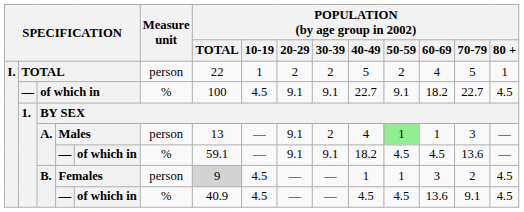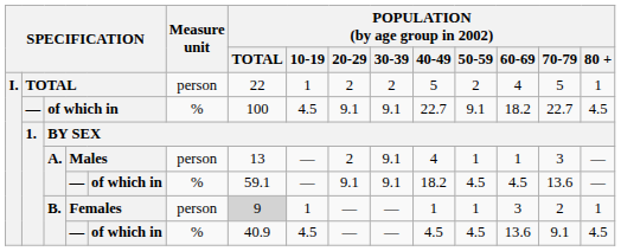 <table class="wikitable" style="font-size:85%; text-align:center">
 <tr>
 <th rowspan="2" colspan="5">SPECIFICATION</th>
 <th rowspan="2">Measure<br> unit</th>
 <th colspan="9" rowspan="1">POPULATION<br> (by age group in 2002)</th>
 </tr>
 <tr>
 <th>TOTAL</th>
 <th>10-19</th>
 <th>20-29</th>
 <th>30-39</th>
 <th>40-49</th>
 <th>50-59</th>
 <th>60-69</th>
 <th>70-79</th>
 <th>80 +</th>
 </tr>
 <tr>
 <th style="text-align:left" valign="top" rowspan="7">I.</th>
 <th style="text-align:left" colspan="4">TOTAL</th>
 <td>person</td>
 <td>22</td>
 <td>1</td>
 <td>2</td>
 <td>2</td>
 <td>5</td>
 <td>2</td>
 <td>4</td>
 <td>5</td>
 <td>1</td>
 </tr>
 <tr>
 <th style="text-align:left" valign="top">—</th>
 <th style="text-align:left" colspan="3">of which in</th>
 <td>%</td>
 <td>100</td>
 <td>4.5</td>
 <td>9.1</td>
 <td>9.1</td>
 <td>22.7</td>
 <td>9.1</td>
 <td>18.2</td>
 <td>22.7</td>
 <td>4.5</td>
 </tr>
 <tr>
 <th style="text-align:left" valign="top" rowspan="5">1.</th>
 <th style="text-align:left" colspan="13">BY SEX</th>
 </tr>
 <tr>
 <th style="text-align:left" valign="top" rowspan="2">A.</th>
 <th style="text-align:left" colspan="2">Males</th>
 <td>person</td>
 <td>13</td>
 <td>—</td>
+<td>2</td>
 <td>9.1</td>
-<td>2</td>
 <td>4</td>
-<td style="background: lightgreen;">1</td>
+<td>1</td>
 <td>1</td>
 <td>3</td>
 <td>—</td>
 </tr>
 <tr>
 <th style="text-align:left" valign="top">—</th>
 <th style="text-align:left" colspan="1">of which in</th>
 <td>%</td>
 <td>59.1</td>
 <td>—</td>
 <td>9.1</td>
 <td>9.1</td>
 <td>18.2</td>
 <td>4.5</td>
 <td>4.5</td>
 <td>13.6</td>
 <td>—</td>
 </tr>
 <tr>
 <th style="text-align:left" valign="top" rowspan="2">B.</th>
 <th style="text-align:left" colspan="2">Females</th>
 <td>person</td>
 <td style="background: lightgrey;">9</td>
-<td>4.5</td>
+<td>1</td>
 <td>—</td>
 <td>—</td>
 <td>1</td>
 <td>1</td>
 <td>3</td>
 <td>2</td>
-<td>4.5</td>
+<td>1</td>
 </tr>
 <tr>
 <th style="text-align:left" valign="top">—</th>
 <th style="text-align:left" colspan="1">of which in</th>
 <td>%</td>
 <td>40.9</td>
 <td>4.5</td>
 <td>—</td>
 <td>—</td>
 <td>4.5</td>
 <td>4.5</td>
 <td>13.6</td>
 <td>9.1</td>
 <td>4.5</td>
 </tr>
 </table>
